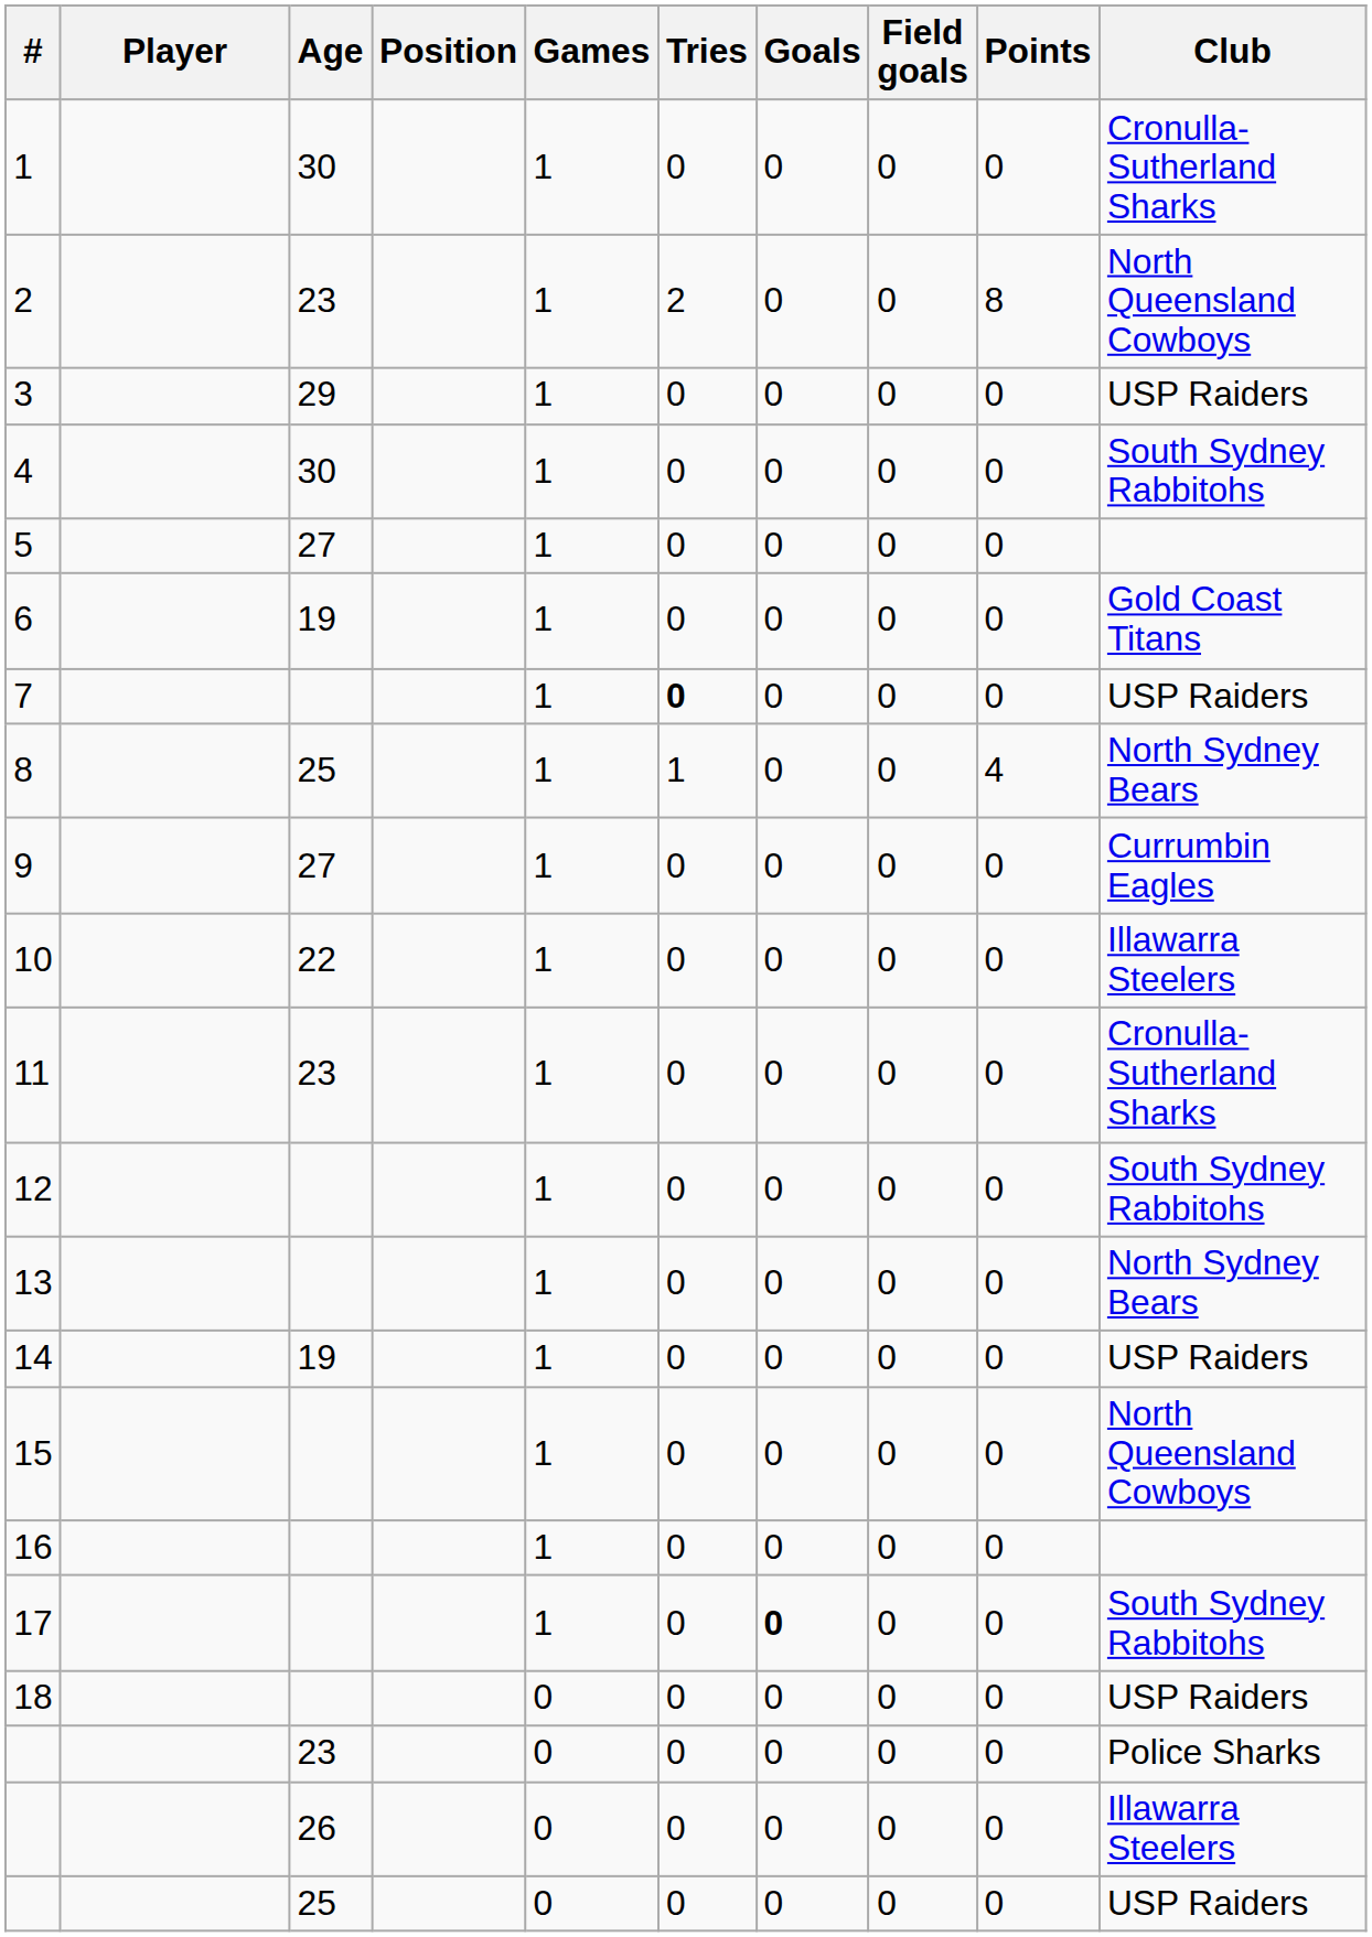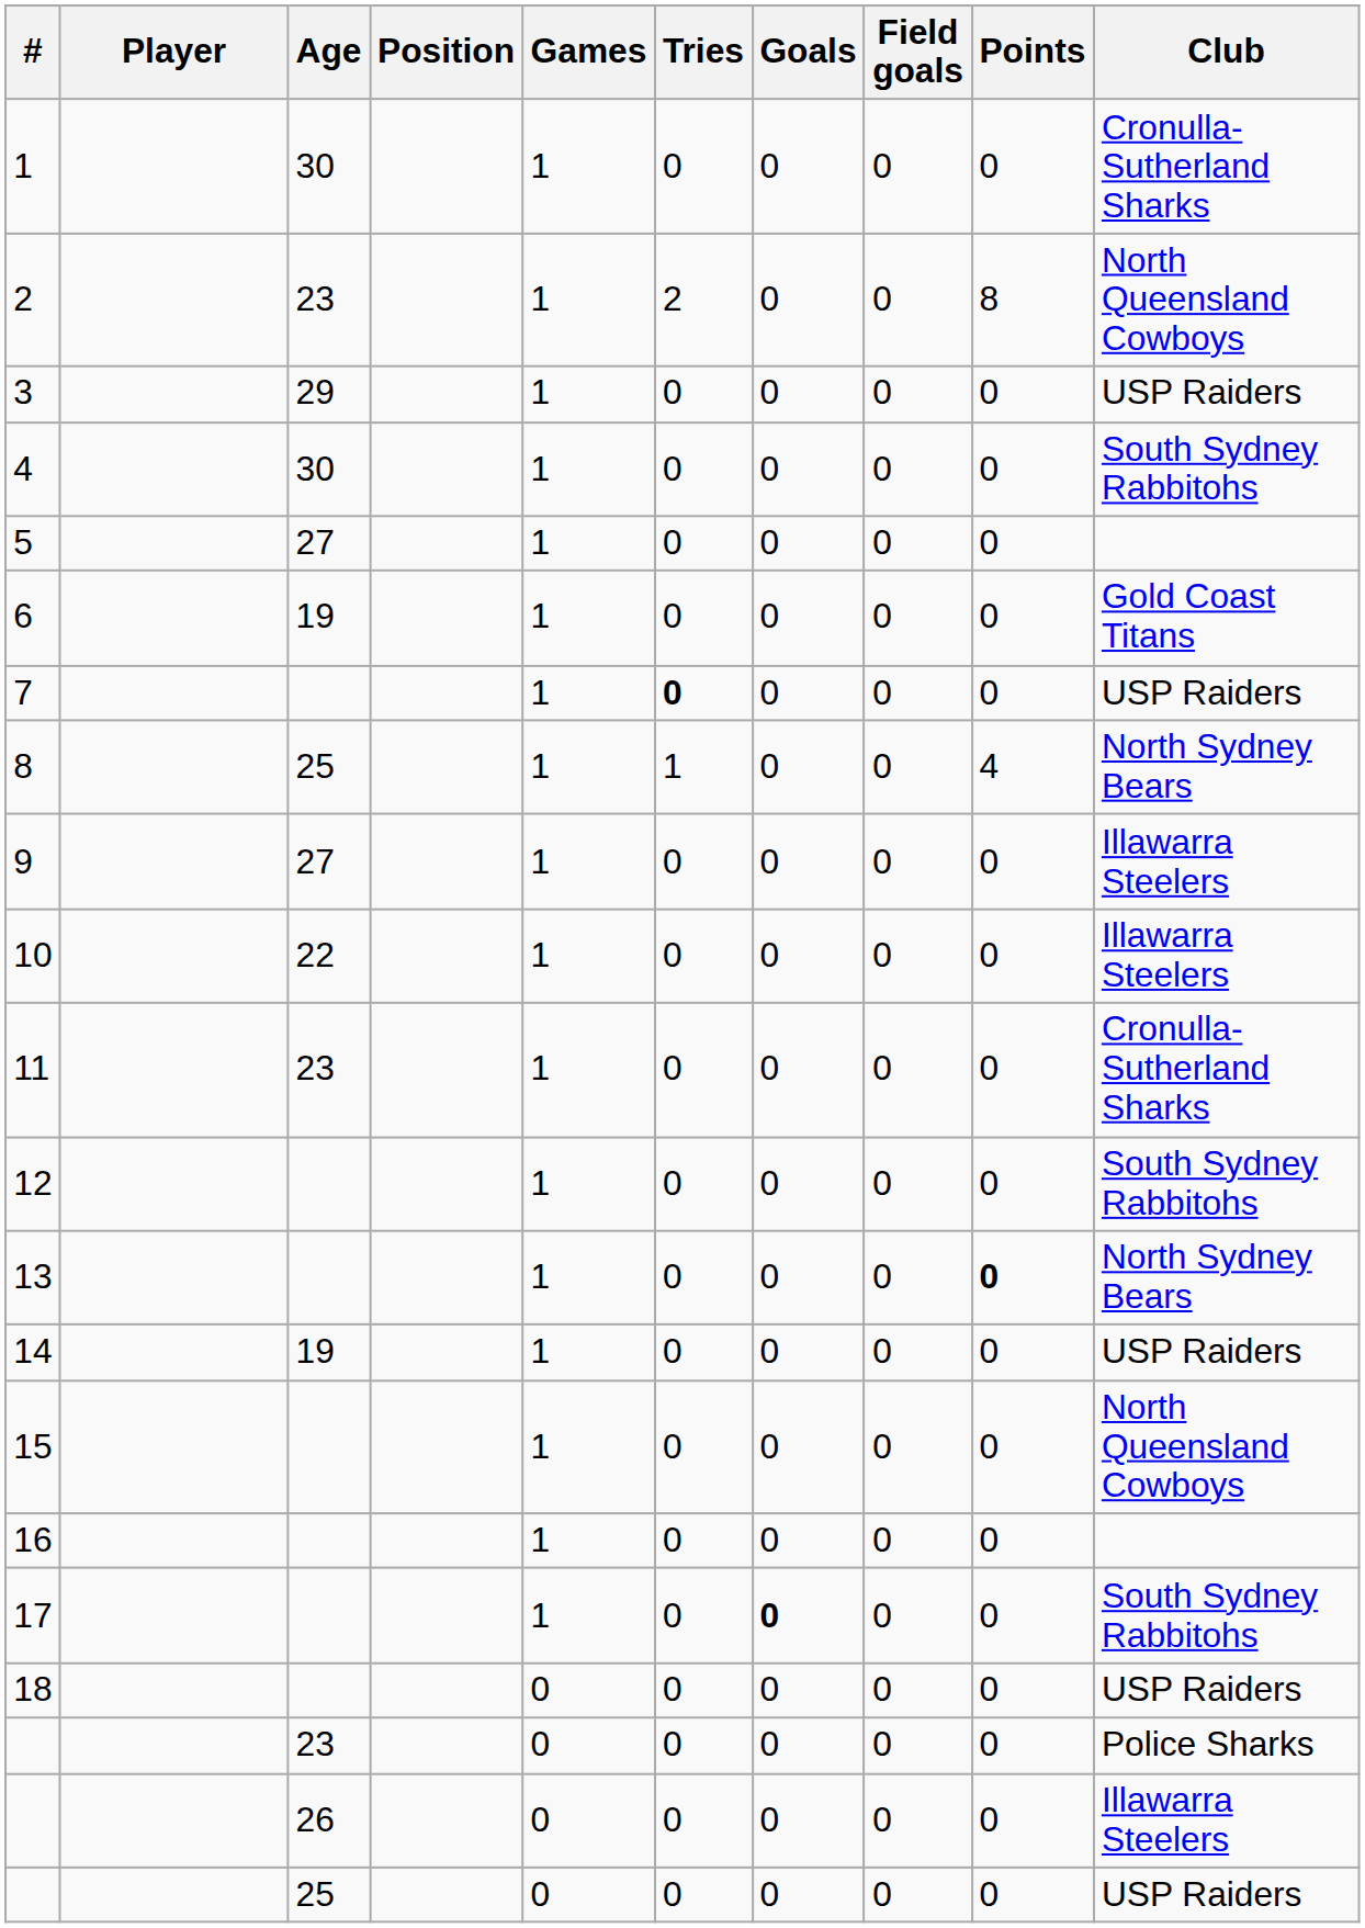 <table class="wikitable sortable" style="width:100%;text-align:left">
 <tr>
 <th width=2%>#</th>
 <th width=40%>Player</th>
 <th width=5%>Age</th>
 <th width=10%>Position</th>
 <th width=2%>Games</th>
 <th width=2%>Tries</th>
 <th width=2%>Goals</th>
 <th width=2%>Field goals</th>
 <th width=2%>Points</th>
 <th width=35%>Club</th>
 </tr>
 <tr>
 <td>1</td>
 <td align=left></td>
 <td>30</td>
 <td align=center></td>
 <td>1</td>
 <td>0</td>
 <td>0</td>
 <td>0</td>
 <td>0</td>
 <td> <a href='#'>Cronulla-Sutherland Sharks</a></td>
 </tr>
 <tr>
 <td>2</td>
 <td align=left></td>
 <td>23</td>
 <td align=center></td>
 <td>1</td>
 <td>2</td>
 <td>0</td>
 <td>0</td>
 <td>8</td>
 <td> <a href='#'>North Queensland Cowboys</a></td>
 </tr>
 <tr>
 <td>3</td>
 <td align=left></td>
 <td>29</td>
 <td align=center></td>
 <td>1</td>
 <td>0</td>
 <td>0</td>
 <td>0</td>
 <td>0</td>
 <td> USP Raiders</td>
 </tr>
 <tr>
 <td>4</td>
 <td align=left></td>
 <td>30</td>
 <td align=center></td>
 <td>1</td>
 <td>0</td>
 <td>0</td>
 <td>0</td>
 <td>0</td>
 <td> <a href='#'>South Sydney Rabbitohs</a></td>
 </tr>
 <tr>
 <td>5</td>
 <td align=left></td>
 <td>27</td>
 <td align=center></td>
 <td>1</td>
 <td>0</td>
 <td>0</td>
 <td>0</td>
 <td>0</td>
 <td></td>
 </tr>
 <tr>
 <td>6</td>
 <td align=left></td>
 <td>19</td>
 <td align=center></td>
 <td>1</td>
 <td>0</td>
 <td>0</td>
 <td>0</td>
 <td>0</td>
 <td> <a href='#'>Gold Coast Titans</a></td>
 </tr>
 <tr>
 <td>7</td>
 <td align=left></td>
 <td></td>
 <td align=center></td>
 <td>1</td>
 <td><strong>0</strong></td>
 <td>0</td>
 <td>0</td>
 <td>0</td>
 <td> USP Raiders</td>
 </tr>
 <tr>
 <td>8</td>
 <td align=left></td>
 <td>25</td>
 <td align=center></td>
 <td>1</td>
 <td>1</td>
 <td>0</td>
 <td>0</td>
 <td>4</td>
 <td> <a href='#'>North Sydney Bears</a></td>
 </tr>
 <tr>
 <td>9</td>
 <td align=left></td>
 <td>27</td>
 <td align=center></td>
 <td>1</td>
 <td>0</td>
 <td>0</td>
 <td>0</td>
 <td>0</td>
-<td> <a href='#'>Currumbin Eagles</a></td>
+<td> <a href='#'>Illawarra Steelers</a></td>
 </tr>
 <tr>
 <td>10</td>
 <td align=left></td>
 <td>22</td>
 <td align=center></td>
 <td>1</td>
 <td>0</td>
 <td>0</td>
 <td>0</td>
 <td>0</td>
 <td> <a href='#'>Illawarra Steelers</a></td>
 </tr>
 <tr>
 <td>11</td>
 <td align=left></td>
 <td>23</td>
 <td align=center></td>
 <td>1</td>
 <td>0</td>
 <td>0</td>
 <td>0</td>
 <td>0</td>
 <td> <a href='#'>Cronulla-Sutherland Sharks</a></td>
 </tr>
 <tr>
 <td>12</td>
 <td align=left></td>
 <td></td>
 <td align=center></td>
 <td>1</td>
 <td>0</td>
 <td>0</td>
 <td>0</td>
 <td>0</td>
 <td> <a href='#'>South Sydney Rabbitohs</a></td>
 </tr>
 <tr>
 <td>13</td>
 <td align=left></td>
 <td></td>
 <td align=center></td>
 <td>1</td>
 <td>0</td>
 <td>0</td>
 <td>0</td>
-<td>0</td>
+<td><strong>0</strong></td>
 <td> <a href='#'>North Sydney Bears</a></td>
 </tr>
 <tr>
 <td>14</td>
 <td align=left></td>
 <td>19</td>
 <td align=center></td>
 <td>1</td>
 <td>0</td>
 <td>0</td>
 <td>0</td>
 <td>0</td>
 <td> USP Raiders</td>
 </tr>
 <tr>
 <td>15</td>
 <td align=left></td>
 <td></td>
 <td align=center></td>
 <td>1</td>
 <td>0</td>
 <td>0</td>
 <td>0</td>
 <td>0</td>
 <td> <a href='#'>North Queensland Cowboys</a></td>
 </tr>
 <tr>
 <td>16</td>
 <td align=left></td>
 <td></td>
 <td align=center></td>
 <td>1</td>
 <td>0</td>
 <td>0</td>
 <td>0</td>
 <td>0</td>
 <td></td>
 </tr>
 <tr>
 <td>17</td>
 <td align=left></td>
 <td></td>
 <td align=center></td>
 <td>1</td>
 <td>0</td>
 <td><strong>0</strong></td>
 <td>0</td>
 <td>0</td>
 <td> <a href='#'>South Sydney Rabbitohs</a></td>
 </tr>
 <tr>
 <td>18</td>
 <td align=left></td>
 <td></td>
 <td align=center></td>
 <td>0</td>
 <td>0</td>
 <td>0</td>
 <td>0</td>
 <td>0</td>
 <td> USP Raiders</td>
 </tr>
 <tr>
 <td></td>
 <td align=left></td>
 <td>23</td>
 <td align=center></td>
 <td>0</td>
 <td>0</td>
 <td>0</td>
 <td>0</td>
 <td>0</td>
 <td> Police Sharks</td>
 </tr>
 <tr>
 <td></td>
 <td align=left></td>
 <td>26</td>
 <td align=center></td>
 <td>0</td>
 <td>0</td>
 <td>0</td>
 <td>0</td>
 <td>0</td>
 <td> <a href='#'>Illawarra Steelers</a></td>
 </tr>
 <tr>
 <td></td>
 <td align=left></td>
 <td>25</td>
 <td align=center></td>
 <td>0</td>
 <td>0</td>
 <td>0</td>
 <td>0</td>
 <td>0</td>
 <td> USP Raiders</td>
 </tr>
 </table>
